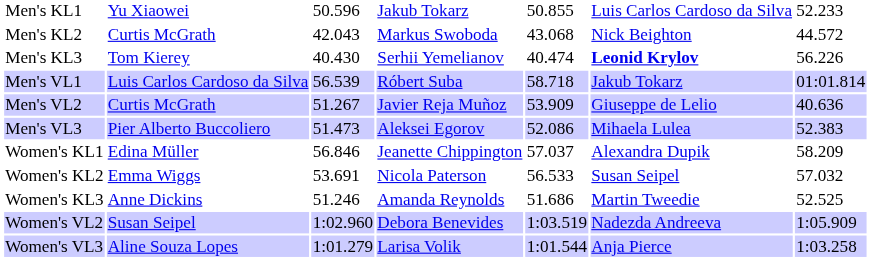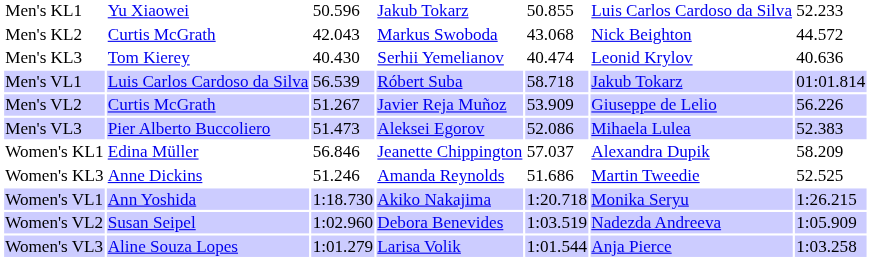 <table>
 <tr>
 <td>Men's KL1<br></td>
 <td><a href='#'>Yu Xiaowei</a><br></td>
 <td>50.596</td>
 <td><a href='#'>Jakub Tokarz</a><br></td>
 <td>50.855</td>
 <td><a href='#'>Luis Carlos Cardoso da Silva</a><br></td>
 <td>52.233</td>
 </tr>
 <tr>
 <td>Men's KL2<br></td>
 <td><a href='#'>Curtis McGrath</a><br></td>
 <td>42.043</td>
 <td><a href='#'>Markus Swoboda</a><br></td>
 <td>43.068</td>
 <td><a href='#'>Nick Beighton</a><br></td>
 <td>44.572</td>
 </tr>
 <tr>
 <td>Men's KL3<br></td>
 <td><a href='#'>Tom Kierey</a><br></td>
 <td>40.430</td>
 <td><a href='#'>Serhii Yemelianov</a><br></td>
 <td>40.474</td>
-<td><strong><a href='#'>Leonid Krylov</a><br></strong></td>
-<td>56.226</td>
+<td><a href='#'>Leonid Krylov</a><br></td>
+<td>40.636</td>
 </tr>
 <tr bgcolor=ccccff>
 <td>Men's VL1<br></td>
 <td><a href='#'>Luis Carlos Cardoso da Silva</a><br></td>
 <td>56.539</td>
 <td><a href='#'>Róbert Suba</a><br></td>
 <td>58.718</td>
 <td><a href='#'>Jakub Tokarz</a><br></td>
 <td>01:01.814</td>
 </tr>
 <tr bgcolor=ccccff>
 <td>Men's VL2<br></td>
 <td><a href='#'>Curtis McGrath</a><br></td>
 <td>51.267</td>
 <td><a href='#'>Javier Reja Muñoz</a><br></td>
 <td>53.909</td>
 <td><a href='#'>Giuseppe de Lelio</a><br></td>
-<td>40.636</td>
+<td>56.226</td>
 </tr>
 <tr bgcolor=ccccff>
 <td>Men's VL3<br></td>
 <td><a href='#'>Pier Alberto Buccoliero</a><br></td>
 <td>51.473</td>
 <td><a href='#'>Aleksei Egorov</a><br></td>
 <td>52.086</td>
 <td><a href='#'>Mihaela Lulea</a><br></td>
 <td>52.383</td>
 </tr>
 <tr>
 <td>Women's KL1<br></td>
 <td><a href='#'>Edina Müller</a><br></td>
 <td>56.846</td>
 <td><a href='#'>Jeanette Chippington</a><br></td>
 <td>57.037</td>
 <td><a href='#'>Alexandra Dupik</a><br></td>
 <td>58.209</td>
 </tr>
 <tr>
-<td>Women's KL2<br></td>
-<td><a href='#'>Emma Wiggs</a><br></td>
-<td>53.691</td>
-<td><a href='#'>Nicola Paterson</a><br></td>
-<td>56.533</td>
-<td><a href='#'>Susan Seipel</a><br></td>
-<td>57.032</td>
-</tr>
-<tr>
 <td>Women's KL3<br></td>
 <td><a href='#'>Anne Dickins</a><br></td>
 <td>51.246</td>
 <td><a href='#'>Amanda Reynolds</a><br></td>
 <td>51.686</td>
 <td><a href='#'>Martin Tweedie</a><br></td>
 <td>52.525</td>
+</tr>
+<tr bgcolor=ccccff>
+<td>Women's VL1<br></td>
+<td><a href='#'>Ann Yoshida</a><br></td>
+<td>1:18.730</td>
+<td><a href='#'>Akiko Nakajima</a><br></td>
+<td>1:20.718</td>
+<td><a href='#'>Monika Seryu</a><br></td>
+<td>1:26.215</td>
 </tr>
 <tr bgcolor=ccccff>
 <td>Women's VL2<br></td>
 <td><a href='#'>Susan Seipel</a><br></td>
 <td>1:02.960</td>
 <td><a href='#'>Debora Benevides</a><br></td>
 <td>1:03.519</td>
 <td><a href='#'>Nadezda Andreeva</a><br></td>
 <td>1:05.909</td>
 </tr>
 <tr bgcolor=ccccff>
 <td>Women's VL3<br></td>
 <td><a href='#'>Aline Souza Lopes</a><br></td>
 <td>1:01.279</td>
 <td><a href='#'>Larisa Volik</a><br></td>
 <td>1:01.544</td>
 <td><a href='#'>Anja Pierce</a><br></td>
 <td>1:03.258</td>
 </tr>
 </table>
